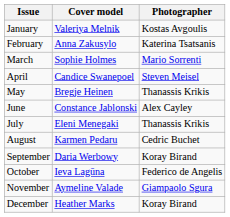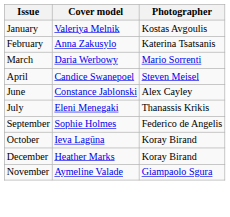 <table class="sortable wikitable">
 <tr>
 <th>Issue</th>
 <th>Cover model</th>
 <th>Photographer</th>
 </tr>
 <tr>
 <td>January</td>
 <td><a href='#'>Valeriya Melnik</a></td>
 <td>Kostas Avgoulis</td>
 </tr>
 <tr>
 <td>February</td>
 <td><a href='#'>Anna Zakusylo</a></td>
 <td>Katerina Tsatsanis</td>
 </tr>
 <tr>
 <td>March</td>
-<td><a href='#'>Sophie Holmes</a></td>
+<td><a href='#'>Daria Werbowy</a></td>
 <td><a href='#'>Mario Sorrenti</a></td>
 </tr>
 <tr>
 <td>April</td>
 <td><a href='#'>Candice Swanepoel</a></td>
 <td><a href='#'>Steven Meisel</a></td>
-</tr>
-<tr>
-<td>May</td>
-<td><a href='#'>Bregje Heinen</a></td>
-<td>Thanassis Krikis</td>
 </tr>
 <tr>
 <td>June</td>
 <td><a href='#'>Constance Jablonski</a></td>
 <td>Alex Cayley</td>
 </tr>
 <tr>
 <td>July</td>
 <td><a href='#'>Eleni Menegaki</a></td>
 <td>Thanassis Krikis</td>
 </tr>
 <tr>
-<td>August</td>
-<td><a href='#'>Karmen Pedaru</a></td>
-<td>Cedric Buchet</td>
-</tr>
-<tr>
 <td>September</td>
-<td><a href='#'>Daria Werbowy</a></td>
-<td>Koray Birand</td>
+<td><a href='#'>Sophie Holmes</a></td>
+<td>Federico de Angelis</td>
 </tr>
 <tr>
 <td>October</td>
 <td><a href='#'>Ieva Lagūna</a></td>
-<td>Federico de Angelis</td>
+<td>Koray Birand</td>
+</tr>
+<tr>
+<td>December</td>
+<td><a href='#'>Heather Marks</a></td>
+<td>Koray Birand</td>
 </tr>
 <tr>
 <td>November</td>
 <td><a href='#'>Aymeline Valade</a></td>
 <td><a href='#'>Giampaolo Sgura</a></td>
 </tr>
-<tr>
-<td>December</td>
-<td><a href='#'>Heather Marks</a></td>
-<td>Koray Birand</td>
-</tr>
 </table>
